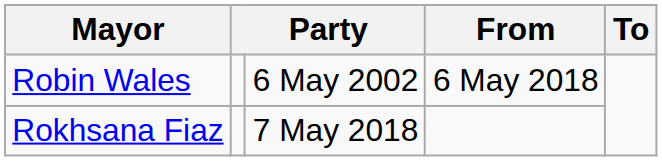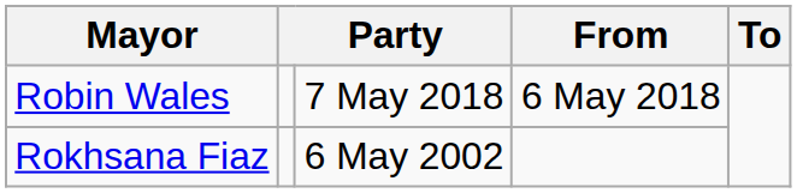 <table class=wikitable>
 <tr>
 <th>Mayor</th>
 <th colspan=2>Party</th>
 <th>From</th>
 <th>To</th>
 </tr>
 <tr>
 <td><a href='#'>Robin Wales</a></td>
 <td></td>
-<td align=right>6 May 2002</td>
+<td align=right>7 May 2018</td>
 <td align=right>6 May 2018</td>
 </tr>
 <tr>
 <td><a href='#'>Rokhsana Fiaz</a></td>
 <td></td>
-<td align=right>7 May 2018</td>
+<td align=right>6 May 2002</td>
 <td></td>
 </tr>
 </table>
